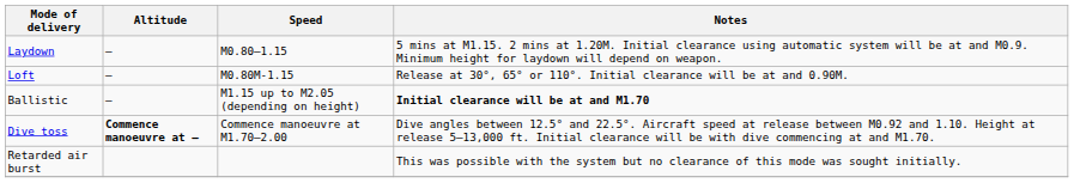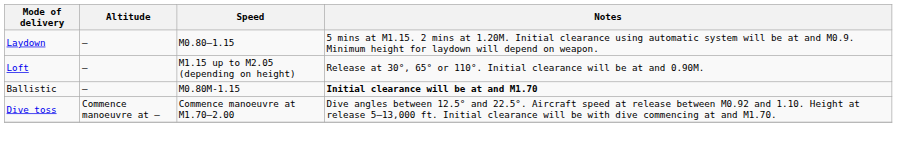 <table class="wikitable">
 <tr>
 <th>Mode of delivery</th>
 <th>Altitude</th>
 <th>Speed</th>
 <th>Notes</th>
 </tr>
 <tr>
 <td><a href='#'>Laydown</a></td>
 <td> – </td>
 <td>M0.80–1.15</td>
 <td>5 mins at M1.15. 2 mins at 1.20M. Initial clearance using automatic system will be at  and M0.9. Minimum height for laydown will depend on weapon.</td>
 </tr>
 <tr>
 <td><a href='#'>Loft</a></td>
 <td> – </td>
-<td>M0.80M-1.15</td>
+<td>M1.15 up to M2.05 (depending on height)</td>
 <td>Release at 30°, 65° or 110°. Initial clearance will be at  and 0.90M.</td>
 </tr>
 <tr>
 <td>Ballistic</td>
 <td> – </td>
-<td>M1.15 up to M2.05 (depending on height)</td>
+<td>M0.80M-1.15</td>
 <td><strong>Initial clearance will be at  and M1.70</strong></td>
 </tr>
 <tr>
 <td><a href='#'>Dive toss</a></td>
-<td><strong>Commence manoeuvre at  – </strong></td>
+<td>Commence manoeuvre at  – </td>
 <td>Commence manoeuvre at M1.70–2.00</td>
 <td>Dive angles between 12.5° and 22.5°. Aircraft speed at release between M0.92 and 1.10. Height at release 5–13,000 ft. Initial clearance will be with dive commencing at  and M1.70.</td>
 </tr>
 <tr>
-<td>Retarded air burst</td>
-<td></td>
-<td></td>
-<td>This was possible with the system but no clearance of this mode was sought initially.</td>
-</tr>
-<tr>
 </tr>
 </table>
